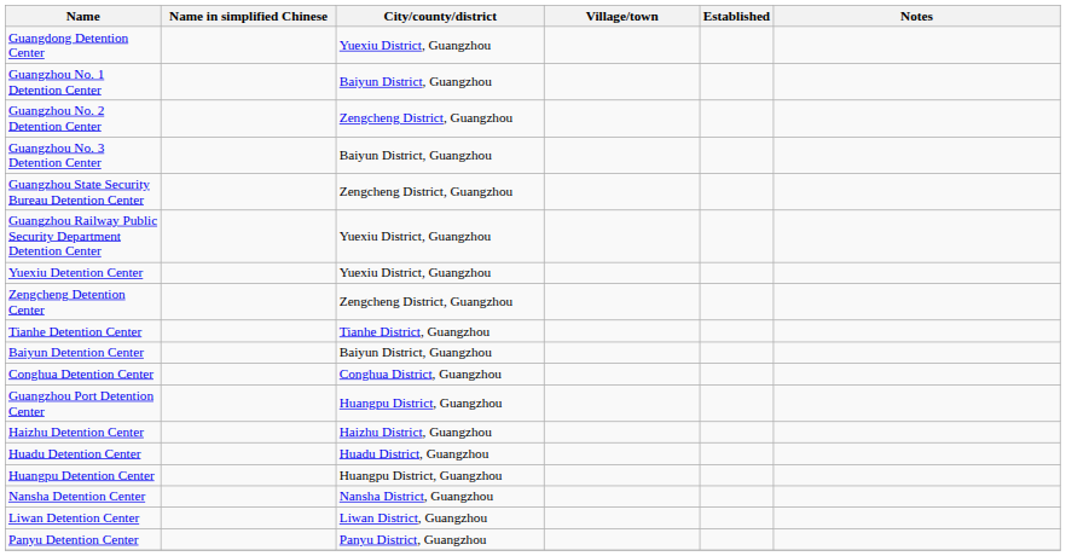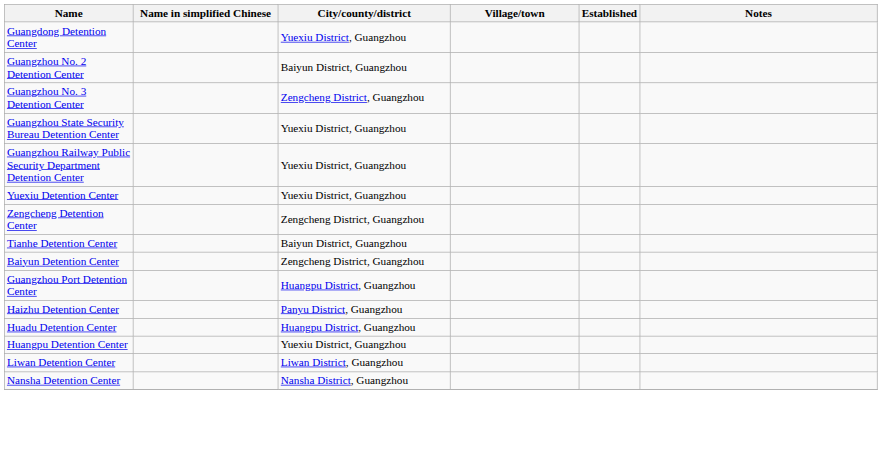 <table class="wikitable">
 <tr>
 <th width=15%>Name</th>
 <th width=17%>Name in simplified Chinese</th>
 <th width=20%>City/county/district</th>
 <th width=15%>Village/town</th>
 <th width=5%>Established</th>
 <th width=28%>Notes</th>
 </tr>
 <tr>
 <td><a href='#'>Guangdong Detention Center</a></td>
 <td></td>
 <td><a href='#'>Yuexiu District</a>, Guangzhou</td>
 <td></td>
 <td></td>
 <td></td>
 </tr>
 <tr>
-<td><a href='#'>Guangzhou No. 1 Detention Center</a></td>
+<td><a href='#'>Guangzhou No. 2 Detention Center</a></td>
 <td></td>
-<td><a href='#'>Baiyun District</a>, Guangzhou</td>
+<td>Baiyun District, Guangzhou</td>
 <td></td>
 <td></td>
 <td></td>
 </tr>
 <tr>
-<td><a href='#'>Guangzhou No. 2 Detention Center</a></td>
+<td><a href='#'>Guangzhou No. 3 Detention Center</a></td>
 <td></td>
 <td><a href='#'>Zengcheng District</a>, Guangzhou</td>
 <td></td>
 <td></td>
 <td></td>
 </tr>
 <tr>
-<td><a href='#'>Guangzhou No. 3 Detention Center</a></td>
-<td></td>
-<td>Baiyun District, Guangzhou</td>
-<td></td>
-<td></td>
-<td></td>
-</tr>
-<tr>
 <td><a href='#'>Guangzhou State Security Bureau Detention Center</a></td>
 <td></td>
-<td>Zengcheng District, Guangzhou</td>
+<td>Yuexiu District, Guangzhou</td>
 <td></td>
 <td></td>
 <td></td>
 </tr>
 <tr |->
 <td><a href='#'>Guangzhou Railway Public Security Department Detention Center</a></td>
 <td></td>
 <td>Yuexiu District, Guangzhou</td>
 <td></td>
 <td></td>
 <td></td>
 </tr>
 <tr>
 <td><a href='#'>Yuexiu Detention Center</a></td>
 <td></td>
 <td>Yuexiu District, Guangzhou</td>
 <td></td>
 <td></td>
 <td></td>
 </tr>
 <tr>
 <td><a href='#'>Zengcheng Detention Center</a></td>
 <td></td>
 <td>Zengcheng District, Guangzhou</td>
 <td></td>
 <td></td>
 <td></td>
 </tr>
 <tr>
 <td><a href='#'>Tianhe Detention Center</a></td>
 <td></td>
-<td><a href='#'>Tianhe District</a>, Guangzhou</td>
+<td>Baiyun District, Guangzhou</td>
 <td></td>
 <td></td>
 <td></td>
 </tr>
 <tr>
 <td><a href='#'>Baiyun Detention Center</a></td>
 <td></td>
-<td>Baiyun District, Guangzhou</td>
-<td></td>
-<td></td>
-<td></td>
-</tr>
-<tr>
-<td><a href='#'>Conghua Detention Center</a></td>
-<td></td>
-<td><a href='#'>Conghua District</a>, Guangzhou</td>
+<td>Zengcheng District, Guangzhou</td>
 <td></td>
 <td></td>
 <td></td>
 </tr>
 <tr>
 <td><a href='#'>Guangzhou Port Detention Center</a></td>
 <td></td>
 <td><a href='#'>Huangpu District</a>, Guangzhou</td>
 <td></td>
 <td></td>
 <td></td>
 </tr>
 <tr>
 <td><a href='#'>Haizhu Detention Center</a></td>
 <td></td>
-<td><a href='#'>Haizhu District</a>, Guangzhou</td>
+<td><a href='#'>Panyu District</a>, Guangzhou</td>
 <td></td>
 <td></td>
 <td></td>
 </tr>
 <tr>
 <td><a href='#'>Huadu Detention Center</a></td>
 <td></td>
-<td><a href='#'>Huadu District</a>, Guangzhou</td>
+<td><a href='#'>Huangpu District</a>, Guangzhou</td>
 <td></td>
 <td></td>
 <td></td>
 </tr>
 <tr>
 <td><a href='#'>Huangpu Detention Center</a></td>
 <td></td>
-<td>Huangpu District, Guangzhou</td>
+<td>Yuexiu District, Guangzhou</td>
+<td></td>
+<td></td>
+<td></td>
+</tr>
+<tr>
+<td><a href='#'>Liwan Detention Center</a></td>
+<td></td>
+<td><a href='#'>Liwan District</a>, Guangzhou</td>
 <td></td>
 <td></td>
 <td></td>
 </tr>
 <tr>
 <td><a href='#'>Nansha Detention Center</a></td>
 <td></td>
 <td><a href='#'>Nansha District</a>, Guangzhou</td>
 <td></td>
 <td></td>
 <td></td>
 </tr>
 <tr>
-<td><a href='#'>Liwan Detention Center</a></td>
-<td></td>
-<td><a href='#'>Liwan District</a>, Guangzhou</td>
-<td></td>
-<td></td>
-<td></td>
-</tr>
-<tr>
-<td><a href='#'>Panyu Detention Center</a></td>
-<td></td>
-<td><a href='#'>Panyu District</a>, Guangzhou</td>
-<td></td>
-<td></td>
-<td></td>
-</tr>
-<tr>
 </tr>
 </table>
